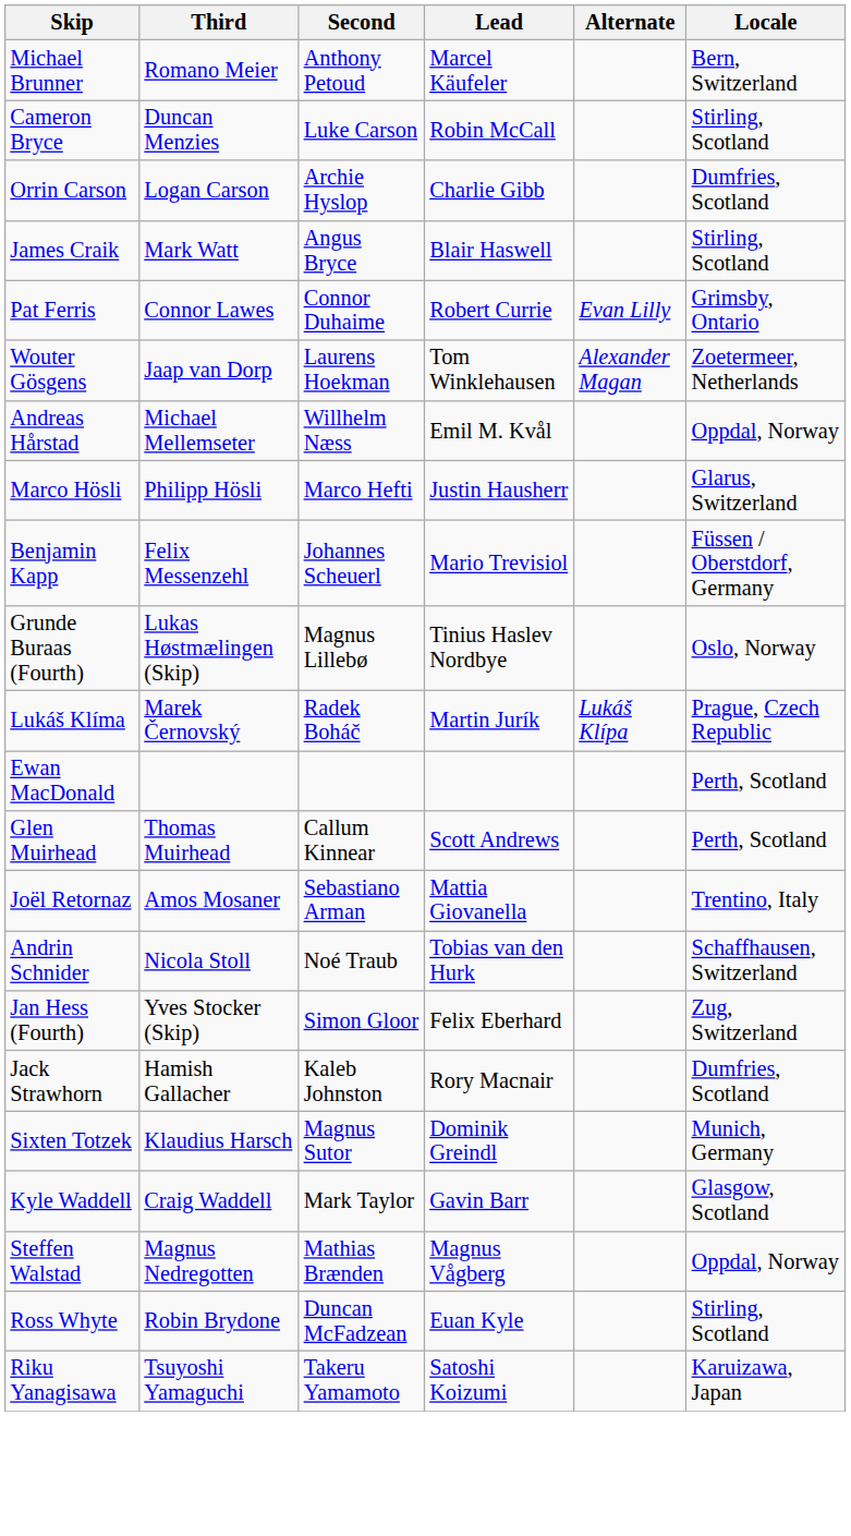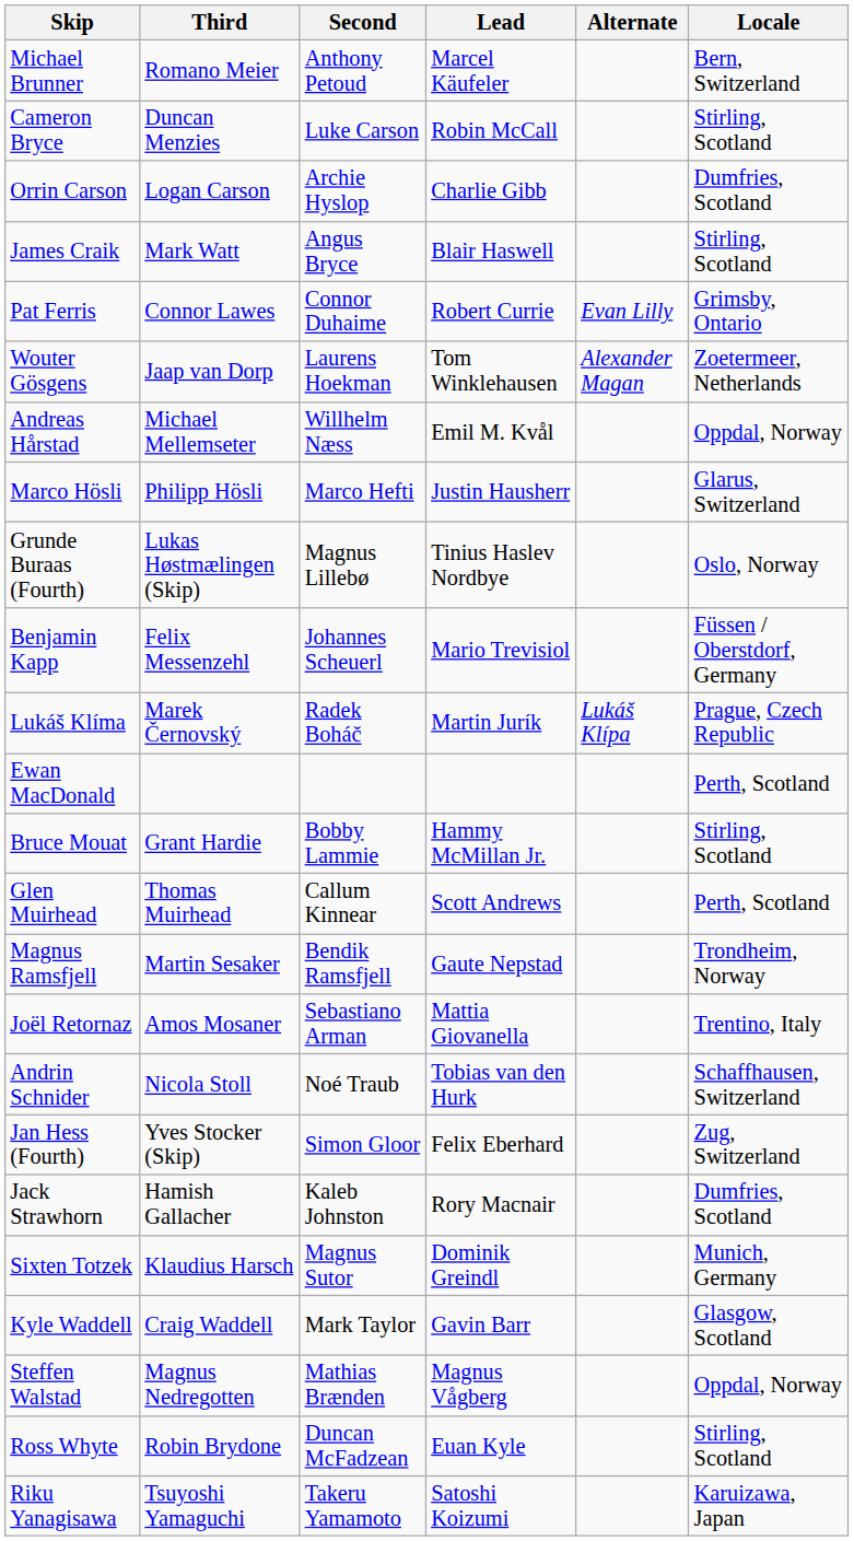 <table class=wikitable>
 <tr>
 <th scope="col">Skip</th>
 <th scope="col">Third</th>
 <th scope="col">Second</th>
 <th scope="col">Lead</th>
 <th scope="col">Alternate</th>
 <th scope="col">Locale</th>
 </tr>
 <tr>
 <td><a href='#'>Michael Brunner</a></td>
 <td><a href='#'>Romano Meier</a></td>
 <td><a href='#'>Anthony Petoud</a></td>
 <td><a href='#'>Marcel Käufeler</a></td>
 <td></td>
 <td> <a href='#'>Bern</a>, Switzerland</td>
 </tr>
 <tr>
 <td><a href='#'>Cameron Bryce</a></td>
 <td><a href='#'>Duncan Menzies</a></td>
 <td><a href='#'>Luke Carson</a></td>
 <td><a href='#'>Robin McCall</a></td>
 <td></td>
 <td> <a href='#'>Stirling</a>, Scotland</td>
 </tr>
 <tr>
 <td><a href='#'>Orrin Carson</a></td>
 <td><a href='#'>Logan Carson</a></td>
 <td><a href='#'>Archie Hyslop</a></td>
 <td><a href='#'>Charlie Gibb</a></td>
 <td></td>
 <td> <a href='#'>Dumfries</a>, Scotland</td>
 </tr>
 <tr>
 <td><a href='#'>James Craik</a></td>
 <td><a href='#'>Mark Watt</a></td>
 <td><a href='#'>Angus Bryce</a></td>
 <td><a href='#'>Blair Haswell</a></td>
 <td></td>
 <td> <a href='#'>Stirling</a>, Scotland</td>
 </tr>
 <tr>
 <td><a href='#'>Pat Ferris</a></td>
 <td><a href='#'>Connor Lawes</a></td>
 <td><a href='#'>Connor Duhaime</a></td>
 <td><a href='#'>Robert Currie</a></td>
 <td><em><a href='#'>Evan Lilly</a></em></td>
 <td> <a href='#'>Grimsby</a>, <a href='#'>Ontario</a></td>
 </tr>
 <tr>
 <td><a href='#'>Wouter Gösgens</a></td>
 <td><a href='#'>Jaap van Dorp</a></td>
 <td><a href='#'>Laurens Hoekman</a></td>
 <td>Tom Winklehausen</td>
 <td><em><a href='#'>Alexander Magan</a></em></td>
 <td> <a href='#'>Zoetermeer</a>, Netherlands</td>
 </tr>
 <tr>
 <td><a href='#'>Andreas Hårstad</a></td>
 <td><a href='#'>Michael Mellemseter</a></td>
 <td><a href='#'>Willhelm Næss</a></td>
 <td>Emil M. Kvål</td>
 <td></td>
 <td> <a href='#'>Oppdal</a>, Norway</td>
 </tr>
 <tr>
 <td><a href='#'>Marco Hösli</a></td>
 <td><a href='#'>Philipp Hösli</a></td>
 <td><a href='#'>Marco Hefti</a></td>
 <td><a href='#'>Justin Hausherr</a></td>
 <td></td>
 <td> <a href='#'>Glarus</a>, Switzerland</td>
 </tr>
 <tr>
+<td>Grunde Buraas (Fourth)</td>
+<td><a href='#'>Lukas Høstmælingen</a> (Skip)</td>
+<td>Magnus Lillebø</td>
+<td>Tinius Haslev Nordbye</td>
+<td></td>
+<td> <a href='#'>Oslo</a>, Norway</td>
+</tr>
+<tr>
 <td><a href='#'>Benjamin Kapp</a></td>
 <td><a href='#'>Felix Messenzehl</a></td>
 <td><a href='#'>Johannes Scheuerl</a></td>
 <td><a href='#'>Mario Trevisiol</a></td>
 <td></td>
 <td> <a href='#'>Füssen</a> / <a href='#'>Oberstdorf</a>, Germany</td>
-</tr>
-<tr>
-<td>Grunde Buraas (Fourth)</td>
-<td><a href='#'>Lukas Høstmælingen</a> (Skip)</td>
-<td>Magnus Lillebø</td>
-<td>Tinius Haslev Nordbye</td>
-<td></td>
-<td> <a href='#'>Oslo</a>, Norway</td>
 </tr>
 <tr>
 <td><a href='#'>Lukáš Klíma</a></td>
 <td><a href='#'>Marek Černovský</a></td>
 <td><a href='#'>Radek Boháč</a></td>
 <td><a href='#'>Martin Jurík</a></td>
 <td><em><a href='#'>Lukáš Klípa</a></em></td>
 <td> <a href='#'>Prague</a>, <a href='#'>Czech Republic</a></td>
 </tr>
 <tr>
 <td><a href='#'>Ewan MacDonald</a></td>
 <td></td>
 <td></td>
 <td></td>
 <td></td>
 <td> <a href='#'>Perth</a>, Scotland</td>
 </tr>
 <tr>
+<td><a href='#'>Bruce Mouat</a></td>
+<td><a href='#'>Grant Hardie</a></td>
+<td><a href='#'>Bobby Lammie</a></td>
+<td><a href='#'>Hammy McMillan Jr.</a></td>
+<td></td>
+<td> <a href='#'>Stirling</a>, Scotland</td>
+</tr>
+<tr>
 <td><a href='#'>Glen Muirhead</a></td>
 <td><a href='#'>Thomas Muirhead</a></td>
 <td>Callum Kinnear</td>
 <td><a href='#'>Scott Andrews</a></td>
 <td></td>
 <td> <a href='#'>Perth</a>, Scotland</td>
+</tr>
+<tr>
+<td><a href='#'>Magnus Ramsfjell</a></td>
+<td><a href='#'>Martin Sesaker</a></td>
+<td><a href='#'>Bendik Ramsfjell</a></td>
+<td><a href='#'>Gaute Nepstad</a></td>
+<td></td>
+<td> <a href='#'>Trondheim</a>, Norway</td>
 </tr>
 <tr>
 <td><a href='#'>Joël Retornaz</a></td>
 <td><a href='#'>Amos Mosaner</a></td>
 <td><a href='#'>Sebastiano Arman</a></td>
 <td><a href='#'>Mattia Giovanella</a></td>
 <td></td>
 <td> <a href='#'>Trentino</a>, Italy</td>
 </tr>
 <tr>
 <td><a href='#'>Andrin Schnider</a></td>
 <td><a href='#'>Nicola Stoll</a></td>
 <td>Noé Traub</td>
 <td><a href='#'>Tobias van den Hurk</a></td>
 <td></td>
 <td> <a href='#'>Schaffhausen</a>, Switzerland</td>
 </tr>
 <tr>
 <td><a href='#'>Jan Hess</a> (Fourth)</td>
 <td>Yves Stocker (Skip)</td>
 <td><a href='#'>Simon Gloor</a></td>
 <td>Felix Eberhard</td>
 <td></td>
 <td> <a href='#'>Zug</a>, Switzerland</td>
 </tr>
 <tr>
 <td>Jack Strawhorn</td>
 <td>Hamish Gallacher</td>
 <td>Kaleb Johnston</td>
 <td>Rory Macnair</td>
 <td></td>
 <td> <a href='#'>Dumfries</a>, Scotland</td>
 </tr>
 <tr>
 <td><a href='#'>Sixten Totzek</a></td>
 <td><a href='#'>Klaudius Harsch</a></td>
 <td><a href='#'>Magnus Sutor</a></td>
 <td><a href='#'>Dominik Greindl</a></td>
 <td></td>
 <td> <a href='#'>Munich</a>, Germany</td>
 </tr>
 <tr>
 <td><a href='#'>Kyle Waddell</a></td>
 <td><a href='#'>Craig Waddell</a></td>
 <td>Mark Taylor</td>
 <td><a href='#'>Gavin Barr</a></td>
 <td></td>
 <td> <a href='#'>Glasgow</a>, Scotland</td>
 </tr>
 <tr>
 <td><a href='#'>Steffen Walstad</a></td>
 <td><a href='#'>Magnus Nedregotten</a></td>
 <td><a href='#'>Mathias Brænden</a></td>
 <td><a href='#'>Magnus Vågberg</a></td>
 <td></td>
 <td> <a href='#'>Oppdal</a>, Norway</td>
 </tr>
 <tr>
 <td><a href='#'>Ross Whyte</a></td>
 <td><a href='#'>Robin Brydone</a></td>
 <td><a href='#'>Duncan McFadzean</a></td>
 <td><a href='#'>Euan Kyle</a></td>
 <td></td>
 <td> <a href='#'>Stirling</a>, Scotland</td>
 </tr>
 <tr>
 <td><a href='#'>Riku Yanagisawa</a></td>
 <td><a href='#'>Tsuyoshi Yamaguchi</a></td>
 <td><a href='#'>Takeru Yamamoto</a></td>
 <td><a href='#'>Satoshi Koizumi</a></td>
 <td></td>
 <td> <a href='#'>Karuizawa</a>, Japan</td>
 </tr>
 </table>
